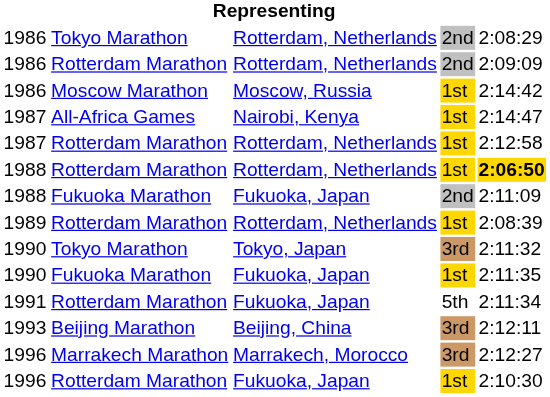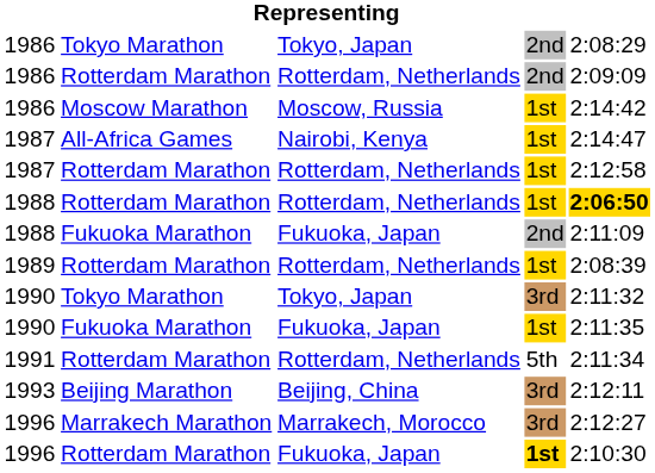 <table>
 <tr>
 <th colspan="5">Representing </th>
 </tr>
 <tr>
 <td>1986</td>
 <td><a href='#'>Tokyo Marathon</a></td>
-<td><a href='#'>Rotterdam, Netherlands</a></td>
+<td><a href='#'>Tokyo, Japan</a></td>
 <td bgcolor="silver">2nd</td>
 <td>2:08:29</td>
 </tr>
 <tr>
 <td>1986</td>
 <td><a href='#'>Rotterdam Marathon</a></td>
 <td><a href='#'>Rotterdam, Netherlands</a></td>
 <td bgcolor="silver">2nd</td>
 <td>2:09:09</td>
 </tr>
 <tr>
 <td>1986</td>
 <td><a href='#'>Moscow Marathon</a></td>
 <td><a href='#'>Moscow, Russia</a></td>
 <td bgcolor="gold">1st</td>
 <td>2:14:42</td>
 </tr>
 <tr>
 <td>1987</td>
 <td><a href='#'>All-Africa Games</a></td>
 <td><a href='#'>Nairobi, Kenya</a></td>
 <td bgcolor="gold">1st</td>
 <td>2:14:47</td>
 </tr>
 <tr>
 <td>1987</td>
 <td><a href='#'>Rotterdam Marathon</a></td>
 <td><a href='#'>Rotterdam, Netherlands</a></td>
 <td bgcolor="gold">1st</td>
 <td>2:12:58</td>
 </tr>
 <tr>
 <td>1988</td>
 <td><a href='#'>Rotterdam Marathon</a></td>
 <td><a href='#'>Rotterdam, Netherlands</a></td>
 <td bgcolor="gold">1st</td>
 <td style="background: gold;"><strong>2:06:50</strong></td>
 </tr>
 <tr>
 <td>1988</td>
 <td><a href='#'>Fukuoka Marathon</a></td>
 <td><a href='#'>Fukuoka, Japan</a></td>
 <td bgcolor="silver">2nd</td>
 <td>2:11:09</td>
 </tr>
 <tr>
 <td>1989</td>
 <td><a href='#'>Rotterdam Marathon</a></td>
 <td><a href='#'>Rotterdam, Netherlands</a></td>
 <td bgcolor="gold">1st</td>
 <td>2:08:39</td>
 </tr>
 <tr>
 <td>1990</td>
 <td><a href='#'>Tokyo Marathon</a></td>
 <td><a href='#'>Tokyo, Japan</a></td>
 <td bgcolor="cc9966">3rd</td>
 <td>2:11:32</td>
 </tr>
 <tr>
 <td>1990</td>
 <td><a href='#'>Fukuoka Marathon</a></td>
 <td><a href='#'>Fukuoka, Japan</a></td>
 <td bgcolor="gold">1st</td>
 <td>2:11:35</td>
 </tr>
 <tr>
 <td>1991</td>
 <td><a href='#'>Rotterdam Marathon</a></td>
-<td><a href='#'>Fukuoka, Japan</a></td>
+<td><a href='#'>Rotterdam, Netherlands</a></td>
 <td>5th</td>
 <td>2:11:34</td>
 </tr>
 <tr>
 <td>1993</td>
 <td><a href='#'>Beijing Marathon</a></td>
 <td><a href='#'>Beijing, China</a></td>
 <td bgcolor="cc9966">3rd</td>
 <td>2:12:11</td>
 </tr>
 <tr>
 <td>1996</td>
 <td><a href='#'>Marrakech Marathon</a></td>
 <td><a href='#'>Marrakech, Morocco</a></td>
 <td bgcolor="cc9966">3rd</td>
 <td>2:12:27</td>
 </tr>
 <tr>
 <td>1996</td>
 <td><a href='#'>Rotterdam Marathon</a></td>
 <td><a href='#'>Fukuoka, Japan</a></td>
-<td bgcolor="gold">1st</td>
+<td bgcolor="gold"><strong>1st</strong></td>
 <td>2:10:30</td>
 </tr>
 </table>
